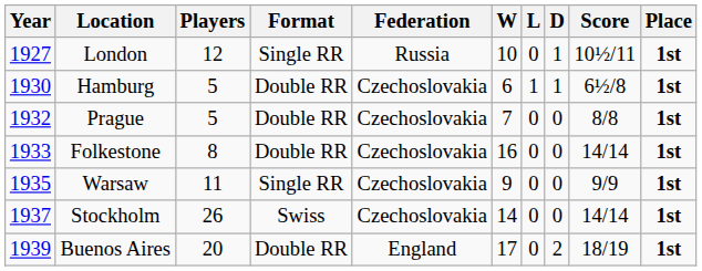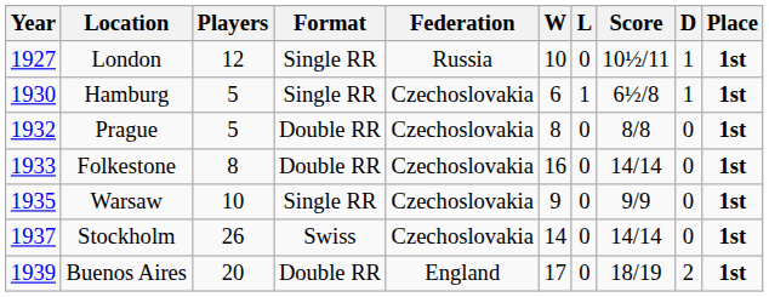 <table class="wikitable mw-sortable" style="text-align: center;">
 <tr>
 <th>Year</th>
 <th>Location</th>
 <th>Players</th>
 <th>Format</th>
 <th>Federation</th>
 <th>W</th>
 <th>L</th>
+<th>Score</th>
 <th>D</th>
-<th>Score</th>
 <th>Place</th>
 </tr>
 <tr>
 <td><a href='#'>1927</a></td>
 <td>London</td>
 <td>12</td>
 <td>Single RR</td>
 <td>Russia</td>
 <td>10</td>
 <td>0</td>
+<td>10½/11</td>
 <td>1</td>
-<td>10½/11</td>
 <td><strong>1st</strong></td>
 </tr>
 <tr>
 <td><a href='#'>1930</a></td>
 <td>Hamburg</td>
 <td>5</td>
-<td>Double RR</td>
+<td>Single RR</td>
 <td>Czechoslovakia</td>
 <td>6</td>
 <td>1</td>
+<td>6½/8</td>
 <td>1</td>
-<td>6½/8</td>
 <td><strong>1st</strong></td>
 </tr>
 <tr>
 <td><a href='#'>1932</a></td>
 <td>Prague</td>
 <td>5</td>
 <td>Double RR</td>
 <td>Czechoslovakia</td>
-<td>7</td>
-<td>0</td>
+<td>8</td>
 <td>0</td>
 <td>8/8</td>
+<td>0</td>
 <td><strong>1st</strong></td>
 </tr>
 <tr>
 <td><a href='#'>1933</a></td>
 <td>Folkestone</td>
 <td>8</td>
 <td>Double RR</td>
 <td>Czechoslovakia</td>
 <td>16</td>
 <td>0</td>
+<td>14/14</td>
 <td>0</td>
-<td>14/14</td>
 <td><strong>1st</strong></td>
 </tr>
 <tr>
 <td><a href='#'>1935</a></td>
 <td>Warsaw</td>
-<td>11</td>
+<td>10</td>
 <td>Single RR</td>
 <td>Czechoslovakia</td>
 <td>9</td>
 <td>0</td>
+<td>9/9</td>
 <td>0</td>
-<td>9/9</td>
 <td><strong>1st</strong></td>
 </tr>
 <tr>
 <td><a href='#'>1937</a></td>
 <td>Stockholm</td>
 <td>26</td>
 <td>Swiss</td>
 <td>Czechoslovakia</td>
 <td>14</td>
 <td>0</td>
+<td>14/14</td>
 <td>0</td>
-<td>14/14</td>
 <td><strong>1st</strong></td>
 </tr>
 <tr>
 <td><a href='#'>1939</a></td>
 <td>Buenos Aires</td>
 <td>20</td>
 <td>Double RR</td>
 <td>England</td>
 <td>17</td>
 <td>0</td>
+<td>18/19</td>
 <td>2</td>
-<td>18/19</td>
 <td><strong>1st</strong></td>
 </tr>
 </table>
